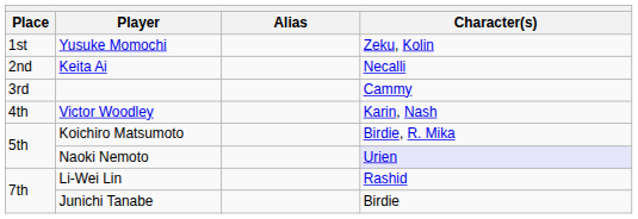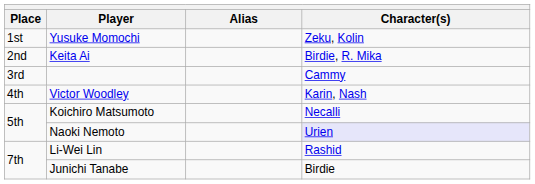 <table class="wikitable">
 <tr>
 <th colspan=5></th>
 </tr>
 <tr>
 <th style="width:50px;">Place</th>
 <th style="width:180px;">Player</th>
 <th style="width:150px;">Alias</th>
 <th style="width:300px;">Character(s)</th>
 </tr>
 <tr>
 <td>1st</td>
 <td> <a href='#'>Yusuke Momochi</a></td>
 <td></td>
 <td><a href='#'>Zeku</a>, <a href='#'>Kolin</a></td>
 </tr>
 <tr>
 <td>2nd</td>
 <td> <a href='#'>Keita Ai</a></td>
 <td></td>
-<td><a href='#'>Necalli</a></td>
+<td><a href='#'>Birdie</a>, <a href='#'>R. Mika</a></td>
 </tr>
 <tr>
 <td>3rd</td>
 <td></td>
 <td></td>
 <td><a href='#'>Cammy</a></td>
 </tr>
 <tr>
 <td>4th</td>
 <td> <a href='#'>Victor Woodley</a></td>
 <td></td>
 <td><a href='#'>Karin</a>, <a href='#'>Nash</a></td>
 </tr>
 <tr>
 <td rowspan=2>5th</td>
 <td> Koichiro Matsumoto</td>
 <td></td>
-<td><a href='#'>Birdie</a>, <a href='#'>R. Mika</a></td>
+<td><a href='#'>Necalli</a></td>
 </tr>
 <tr>
 <td> Naoki Nemoto</td>
 <td></td>
 <td style="background: lavender;"><a href='#'>Urien</a></td>
 </tr>
 <tr>
 <td rowspan=2>7th</td>
 <td> Li-Wei Lin</td>
 <td></td>
 <td><a href='#'>Rashid</a></td>
 </tr>
 <tr>
 <td> Junichi Tanabe</td>
 <td></td>
 <td>Birdie</td>
 </tr>
 </table>
